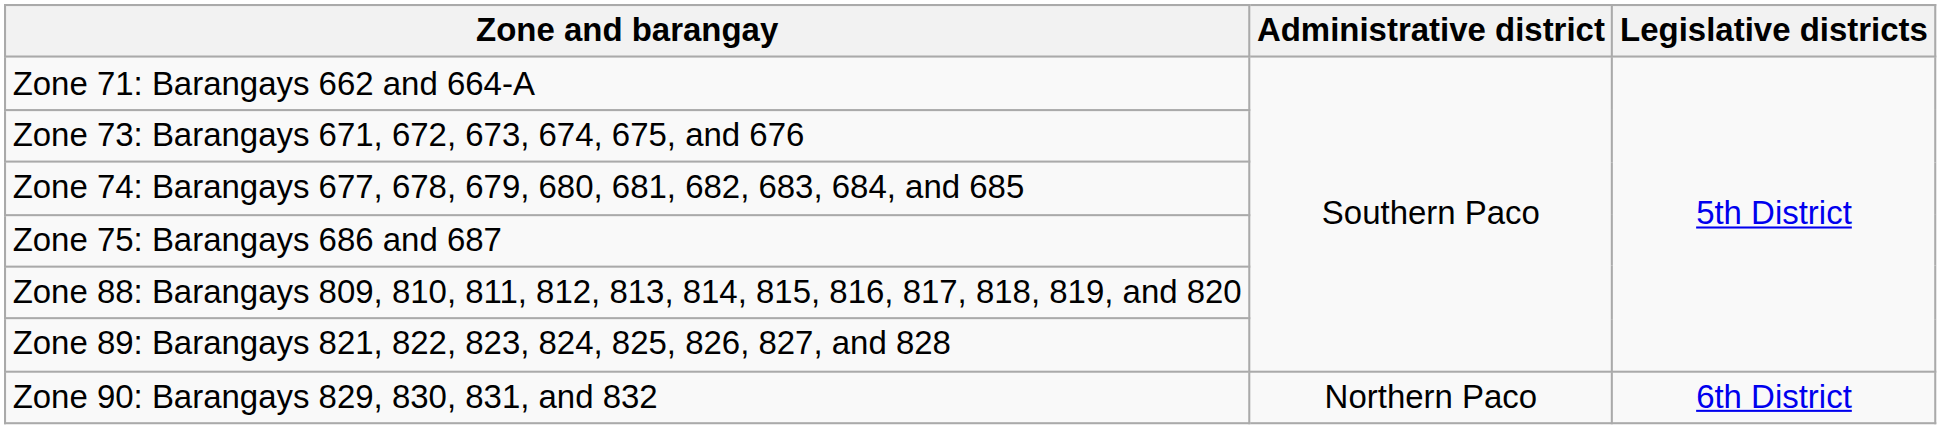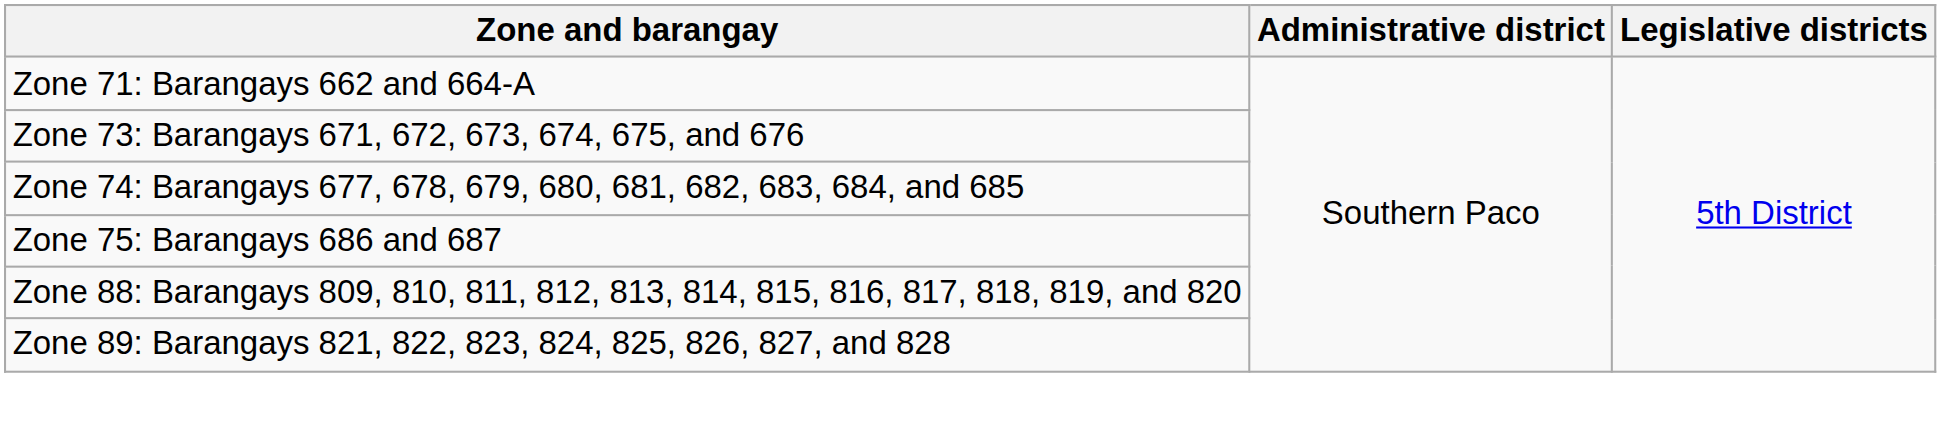 <table class="wikitable">
 <tr>
 <th>Zone and barangay</th>
 <th>Administrative district</th>
 <th>Legislative districts</th>
 </tr>
 <tr>
 <td>Zone 71: Barangays 662 and 664-A</td>
 <td rowspan="6" style="text-align:center;">Southern Paco</td>
 <td rowspan="6" style="text-align:center;"><a href='#'>5th District</a></td>
 </tr>
 <tr>
 <td>Zone 73: Barangays 671, 672, 673, 674, 675, and 676</td>
 </tr>
 <tr>
 <td>Zone 74: Barangays 677, 678, 679, 680, 681, 682, 683, 684, and 685</td>
 </tr>
 <tr>
 <td>Zone 75: Barangays 686 and 687</td>
 </tr>
 <tr>
 <td>Zone 88: Barangays 809, 810, 811, 812, 813, 814, 815, 816, 817, 818, 819, and 820</td>
 </tr>
 <tr>
 <td>Zone 89: Barangays 821, 822, 823, 824, 825, 826, 827, and 828</td>
 </tr>
-<tr>
-<td>Zone 90: Barangays 829, 830, 831, and 832</td>
-<td style="text-align:center;">Northern Paco</td>
-<td style="text-align:center;"><a href='#'>6th District</a></td>
-</tr>
 </table>
